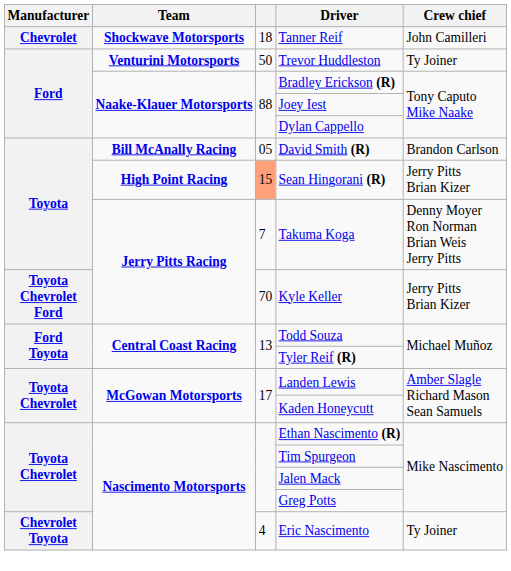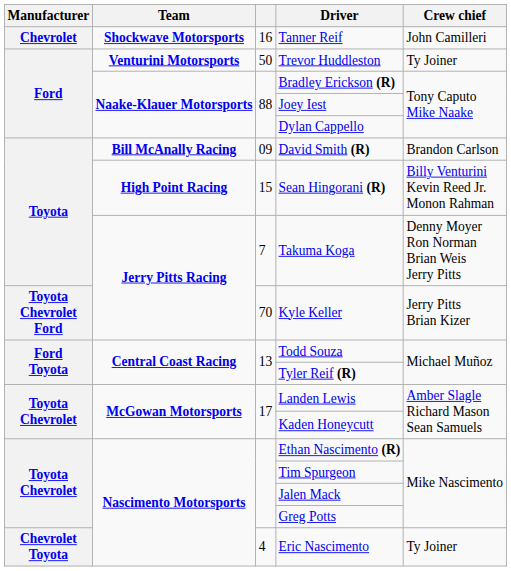 <table class="wikitable" style="font-size: 95%;">
 <tr>
 <th>Manufacturer</th>
 <th>Team</th>
 <th></th>
 <th>Driver</th>
 <th>Crew chief</th>
 </tr>
 <tr>
 <th><a href='#'>Chevrolet</a></th>
 <td style="text-align:center;"><strong><a href='#'>Shockwave Motorsports</a></strong></td>
-<td>18</td>
+<td>16</td>
 <td><a href='#'>Tanner Reif</a></td>
 <td>John Camilleri</td>
 </tr>
 <tr>
 <th rowspan=4><a href='#'>Ford</a></th>
 <td style="text-align:center;"><strong><a href='#'>Venturini Motorsports</a></strong></td>
 <td>50</td>
 <td><a href='#'>Trevor Huddleston</a></td>
 <td>Ty Joiner</td>
 </tr>
 <tr>
 <td rowspan=3 style="text-align:center;"><strong><a href='#'>Naake-Klauer Motorsports</a></strong></td>
 <td rowspan=3>88</td>
 <td><a href='#'>Bradley Erickson</a> <strong>(R)</strong> <small></small></td>
 <td rowspan=3>Tony Caputo <small></small> <br> <a href='#'>Mike Naake</a> <small></small></td>
 </tr>
 <tr>
 <td><a href='#'>Joey Iest</a> <small></small></td>
 </tr>
 <tr>
 <td><a href='#'>Dylan Cappello</a> <small></small></td>
 </tr>
 <tr>
 <th rowspan=3><a href='#'>Toyota</a></th>
 <td style="text-align:center;"><strong><a href='#'>Bill McAnally Racing</a></strong></td>
-<td>05</td>
+<td>09</td>
 <td><a href='#'>David Smith</a> <strong>(R)</strong></td>
 <td>Brandon Carlson</td>
 </tr>
 <tr>
 <td style="text-align:center;"><strong><a href='#'>High Point Racing</a></strong></td>
-<td style="background: lightsalmon;">15</td>
+<td>15</td>
 <td><a href='#'>Sean Hingorani</a> <strong>(R)</strong></td>
-<td>Jerry Pitts <small></small> <br> Brian Kizer <small></small></td>
+<td><a href='#'>Billy Venturini</a> <small></small> <br> Kevin Reed Jr. <small></small> <br> Monon Rahman <small></small></td>
 </tr>
 <tr>
 <td rowspan=2 style="text-align:center;"><strong><a href='#'>Jerry Pitts Racing</a></strong></td>
 <td>7</td>
 <td><a href='#'>Takuma Koga</a></td>
 <td>Denny Moyer <small></small> <br> Ron Norman <small></small> <br> Brian Weis <small></small> <br> Jerry Pitts <small></small></td>
 </tr>
 <tr>
 <th><a href='#'>Toyota</a> <small></small> <br> <a href='#'>Chevrolet</a> <small></small> <br> <a href='#'>Ford</a> <small></small></th>
 <td>70</td>
 <td><a href='#'>Kyle Keller</a></td>
 <td>Jerry Pitts <small></small> <br> Brian Kizer <small></small></td>
 </tr>
 <tr>
 <th rowspan=2><a href='#'>Ford</a> <small></small> <br> <a href='#'>Toyota</a> <small></small></th>
 <td rowspan=2 style="text-align:center;"><strong><a href='#'>Central Coast Racing</a></strong></td>
 <td rowspan=2>13</td>
 <td><a href='#'>Todd Souza</a> <small></small></td>
 <td rowspan=2>Michael Muñoz</td>
 </tr>
 <tr>
 <td><a href='#'>Tyler Reif</a> <strong>(R)</strong> <small></small></td>
 </tr>
 <tr>
 <th rowspan=2><a href='#'>Toyota</a> <small></small> <br> <a href='#'>Chevrolet</a> <small></small></th>
 <td rowspan=2 style="text-align:center;"><strong><a href='#'>McGowan Motorsports</a></strong></td>
 <td rowspan=2>17</td>
 <td><a href='#'>Landen Lewis</a> <small></small></td>
 <td rowspan=2><a href='#'>Amber Slagle</a> <small></small> <br> Richard Mason <small></small> <br> Sean Samuels <small></small></td>
 </tr>
 <tr>
 <td><a href='#'>Kaden Honeycutt</a> <small></small></td>
 </tr>
 <tr>
 <th rowspan=4><a href='#'>Toyota</a> <small></small> <br> <a href='#'>Chevrolet</a> <small></small></th>
 <td rowspan=8 style="text-align:center;"><strong><a href='#'>Nascimento Motorsports</a></strong></td>
 <td rowspan=4> <br> </td>
 <td><a href='#'>Ethan Nascimento</a> <strong>(R)</strong> <small></small></td>
 <td rowspan=4>Mike Nascimento</td>
 </tr>
 <tr>
 <td><a href='#'>Tim Spurgeon</a> <small></small></td>
 </tr>
 <tr>
 <td><a href='#'>Jalen Mack</a> <small></small></td>
 </tr>
 <tr>
 <td><a href='#'>Greg Potts</a> <small></small></td>
 </tr>
 <tr>
 <th><a href='#'>Chevrolet</a> <small></small> <br> <a href='#'>Toyota</a> <small></small></th>
 <td>4</td>
 <td><a href='#'>Eric Nascimento</a></td>
 <td>Ty Joiner</td>
 </tr>
 </table>
